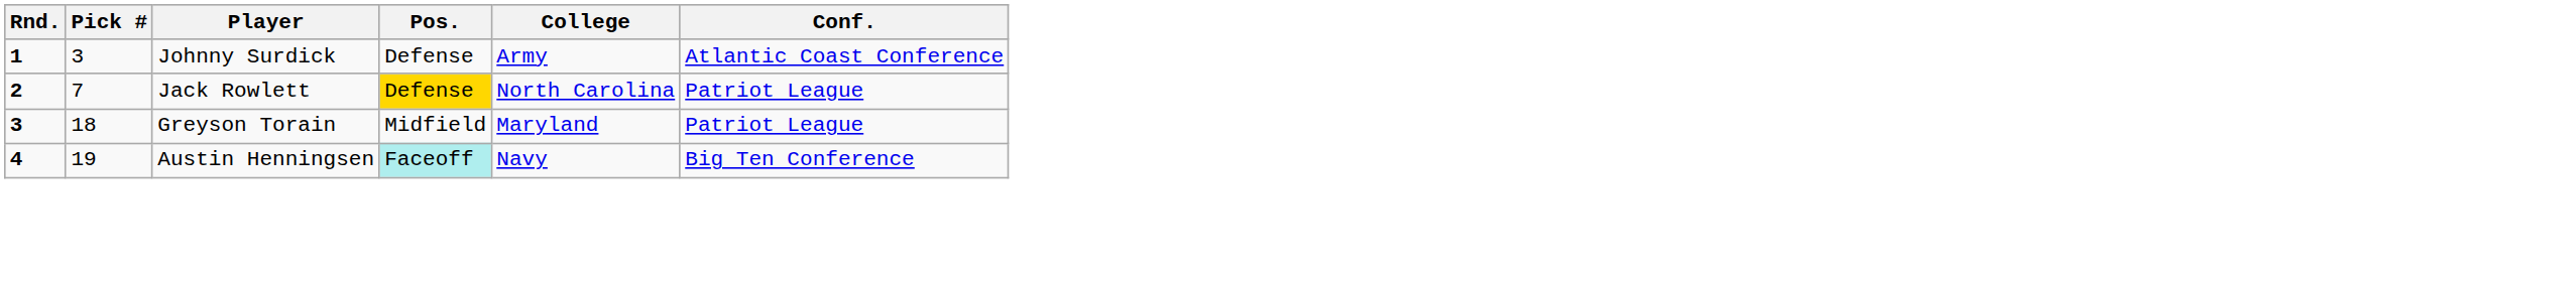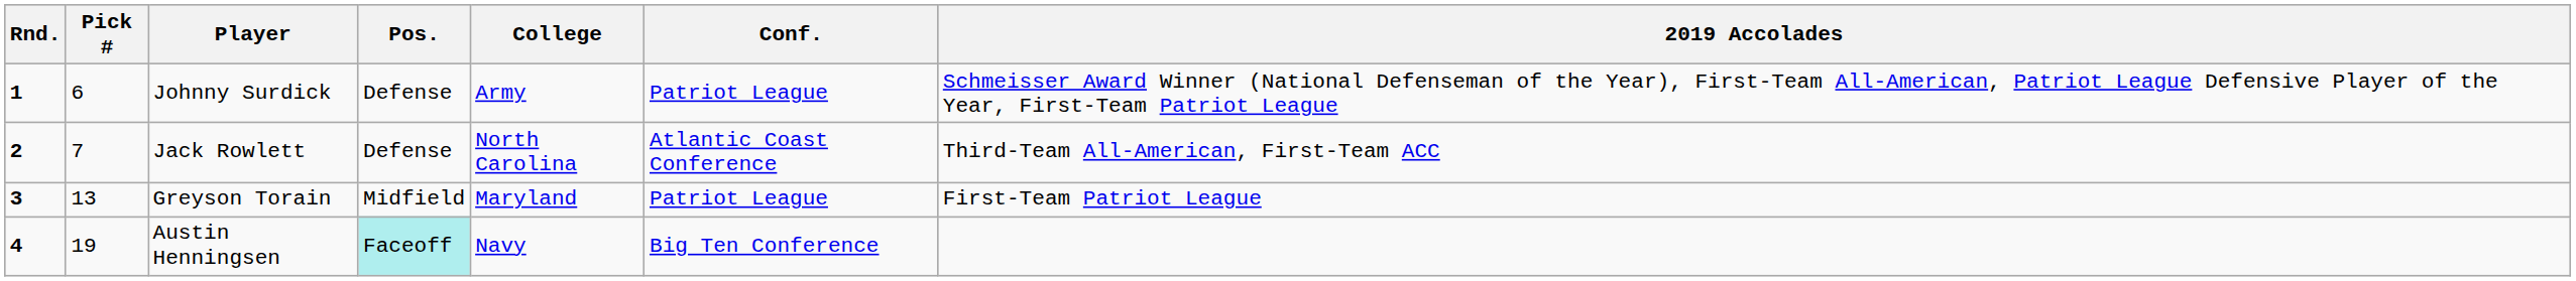 <table class="wikitable" text-align:center;>
 <tr>
 <th>Rnd.</th>
 <th>Pick #</th>
 <th>Player</th>
 <th>Pos.</th>
 <th>College</th>
 <th>Conf.</th>
+<th>2019 Accolades</th>
 </tr>
 <tr>
 <td><strong>1</strong></td>
-<td>3</td>
+<td>6</td>
 <td>Johnny Surdick</td>
 <td>Defense</td>
 <td><a href='#'>Army</a></td>
-<td><a href='#'>Atlantic Coast Conference</a></td>
+<td><a href='#'>Patriot League</a></td>
+<td><a href='#'>Schmeisser Award</a> Winner (National Defenseman of the Year), First-Team <a href='#'>All-American</a>, <a href='#'>Patriot League</a> Defensive Player of the Year, First-Team <a href='#'>Patriot League</a></td>
 </tr>
 <tr>
 <td><strong>2</strong></td>
 <td>7</td>
 <td>Jack Rowlett</td>
-<td style="background: gold;">Defense</td>
+<td>Defense</td>
 <td><a href='#'>North Carolina</a></td>
-<td><a href='#'>Patriot League</a></td>
+<td><a href='#'>Atlantic Coast Conference</a></td>
+<td>Third-Team <a href='#'>All-American</a>, First-Team <a href='#'>ACC</a></td>
 </tr>
 <tr>
 <td><strong>3</strong></td>
-<td>18</td>
+<td>13</td>
 <td>Greyson Torain</td>
 <td>Midfield</td>
 <td><a href='#'>Maryland</a></td>
 <td><a href='#'>Patriot League</a></td>
+<td>First-Team <a href='#'>Patriot League</a></td>
 </tr>
 <tr>
 <td><strong>4</strong></td>
 <td>19</td>
 <td>Austin Henningsen</td>
 <td style="background: paleturquoise;">Faceoff</td>
 <td><a href='#'>Navy</a></td>
 <td><a href='#'>Big Ten Conference</a></td>
+<td></td>
 </tr>
 </table>
